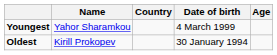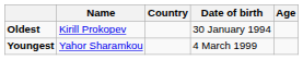 <table class="wikitable">
 <tr>
 <th></th>
 <th><strong>Name</strong></th>
 <th><strong>Country</strong></th>
 <th><strong>Date of birth</strong></th>
 <th><strong>Age</strong></th>
 </tr>
 <tr>
+<td><strong>Oldest</strong></td>
+<td><a href='#'>Kirill Prokopev</a></td>
+<td></td>
+<td>30 January 1994</td>
+<td></td>
+</tr>
+<tr>
 <td><strong>Youngest</strong></td>
 <td><a href='#'>Yahor Sharamkou</a></td>
 <td></td>
 <td>4 March 1999</td>
 <td></td>
 </tr>
-<tr>
-<td><strong>Oldest</strong></td>
-<td><a href='#'>Kirill Prokopev</a></td>
-<td></td>
-<td>30 January 1994</td>
-<td></td>
-</tr>
 </table>
